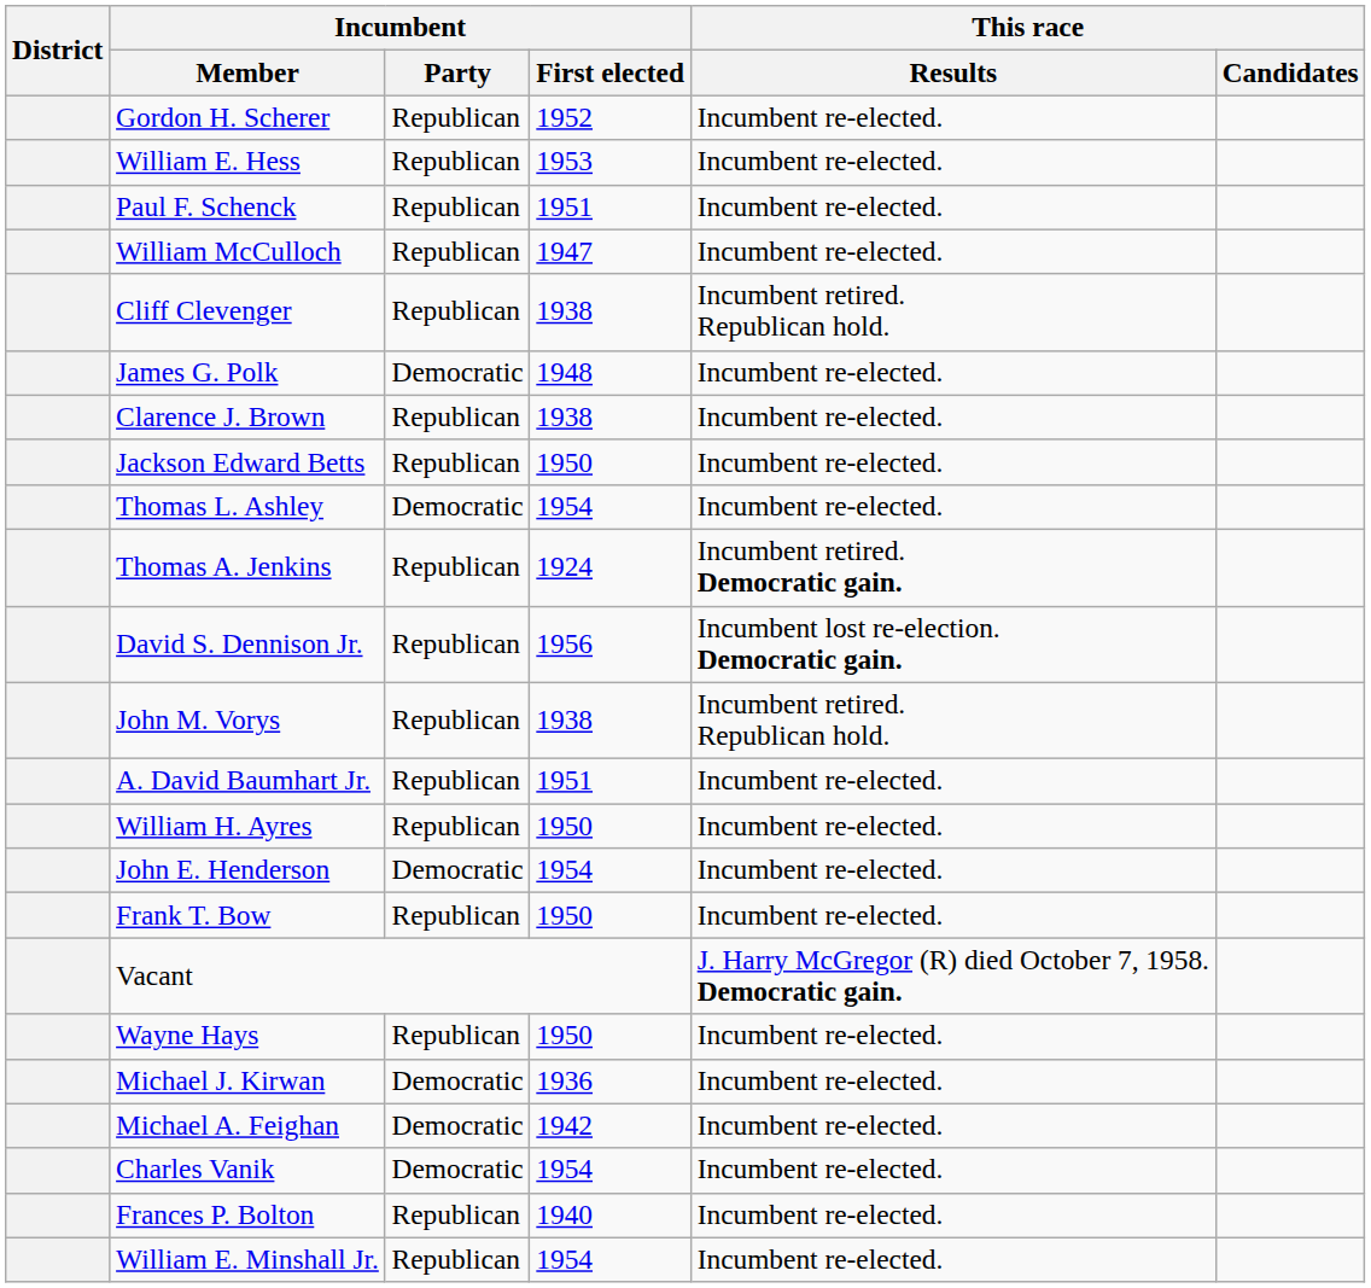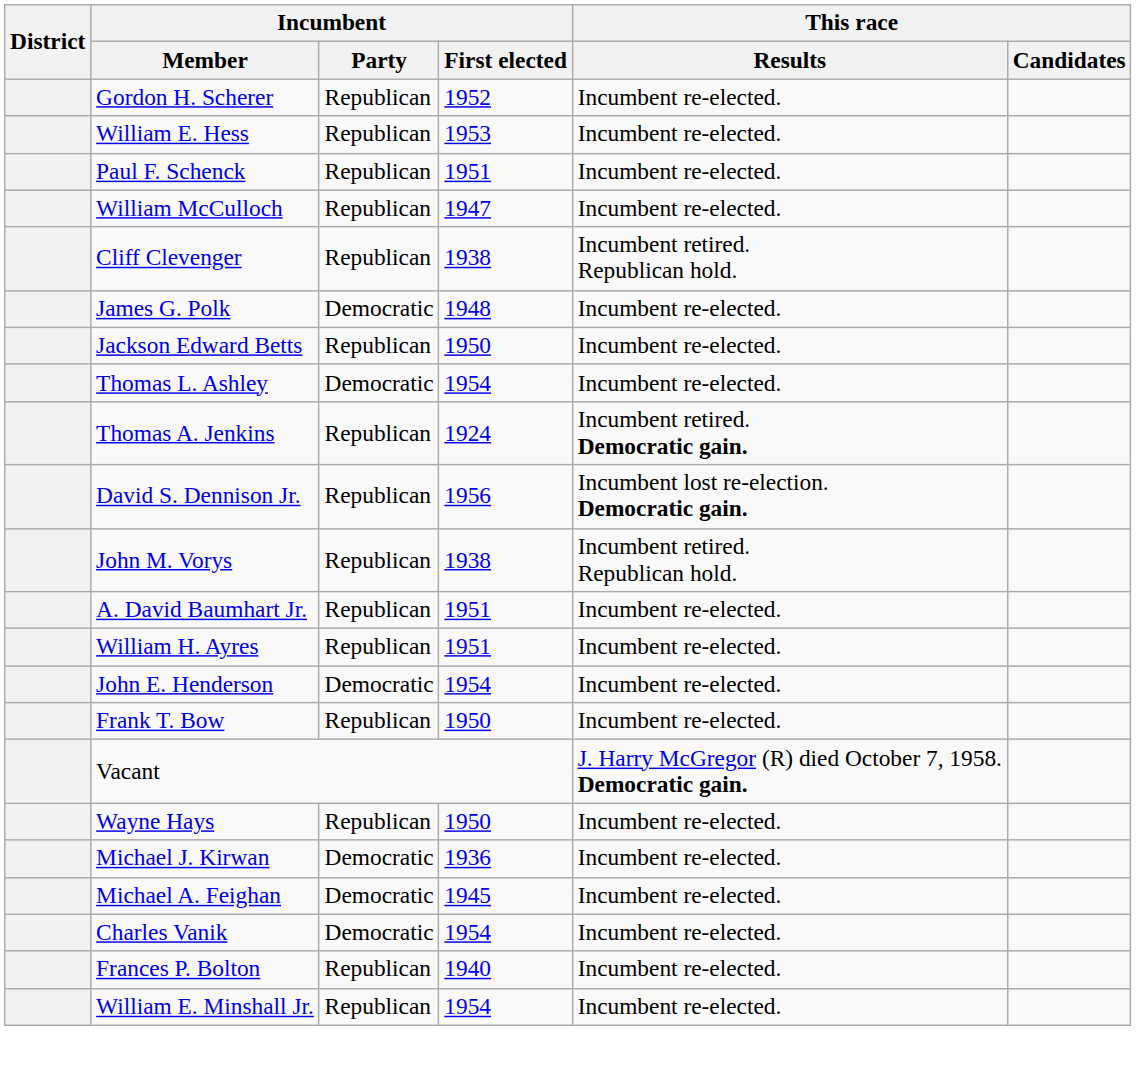 <table class=wikitable>
 <tr>
 <th rowspan=2>District</th>
 <th colspan=3>Incumbent</th>
 <th colspan=2>This race</th>
 </tr>
 <tr>
 <th>Member</th>
 <th>Party</th>
 <th>First elected</th>
 <th>Results</th>
 <th>Candidates</th>
 </tr>
 <tr>
 <th></th>
 <td><a href='#'>Gordon H. Scherer</a></td>
 <td>Republican</td>
 <td><a href='#'>1952</a></td>
 <td>Incumbent re-elected.</td>
 <td nowrap></td>
 </tr>
 <tr>
 <th></th>
 <td><a href='#'>William E. Hess</a></td>
 <td>Republican</td>
 <td><a href='#'>1953</a></td>
 <td>Incumbent re-elected.</td>
 <td nowrap></td>
 </tr>
 <tr>
 <th></th>
 <td><a href='#'>Paul F. Schenck</a></td>
 <td>Republican</td>
 <td><a href='#'>1951 </a></td>
 <td>Incumbent re-elected.</td>
 <td nowrap></td>
 </tr>
 <tr>
 <th></th>
 <td><a href='#'>William McCulloch</a></td>
 <td>Republican</td>
 <td><a href='#'>1947 </a></td>
 <td>Incumbent re-elected.</td>
 <td nowrap></td>
 </tr>
 <tr>
 <th></th>
 <td><a href='#'>Cliff Clevenger</a></td>
 <td>Republican</td>
 <td><a href='#'>1938</a></td>
 <td>Incumbent retired.<br>Republican hold.</td>
 <td nowrap></td>
 </tr>
 <tr>
 <th></th>
 <td><a href='#'>James G. Polk</a></td>
 <td>Democratic</td>
 <td><a href='#'>1948</a></td>
 <td>Incumbent re-elected.</td>
 <td nowrap></td>
 </tr>
 <tr>
 <th></th>
-<td><a href='#'>Clarence J. Brown</a></td>
-<td>Republican</td>
-<td><a href='#'>1938</a></td>
-<td>Incumbent re-elected.</td>
-<td nowrap></td>
-</tr>
-<tr>
-<th></th>
 <td><a href='#'>Jackson Edward Betts</a></td>
 <td>Republican</td>
 <td><a href='#'>1950</a></td>
 <td>Incumbent re-elected.</td>
 <td nowrap></td>
 </tr>
 <tr>
 <th></th>
 <td><a href='#'>Thomas L. Ashley</a></td>
 <td>Democratic</td>
 <td><a href='#'>1954</a></td>
 <td>Incumbent re-elected.</td>
 <td nowrap></td>
 </tr>
 <tr>
 <th></th>
 <td><a href='#'>Thomas A. Jenkins</a></td>
 <td>Republican</td>
 <td><a href='#'>1924</a></td>
 <td>Incumbent retired.<br><strong>Democratic gain.</strong></td>
 <td nowrap></td>
 </tr>
 <tr>
 <th></th>
 <td><a href='#'>David S. Dennison Jr.</a></td>
 <td>Republican</td>
 <td><a href='#'>1956</a></td>
 <td>Incumbent lost re-election.<br><strong>Democratic gain.</strong></td>
 <td nowrap></td>
 </tr>
 <tr>
 <th></th>
 <td><a href='#'>John M. Vorys</a></td>
 <td>Republican</td>
 <td><a href='#'>1938</a></td>
 <td>Incumbent retired.<br>Republican hold.</td>
 <td nowrap></td>
 </tr>
 <tr>
 <th></th>
 <td><a href='#'>A. David Baumhart Jr.</a></td>
 <td>Republican</td>
 <td><a href='#'>1951</a></td>
 <td>Incumbent re-elected.</td>
 <td nowrap></td>
 </tr>
 <tr>
 <th></th>
 <td><a href='#'>William H. Ayres</a></td>
 <td>Republican</td>
-<td><a href='#'>1950</a></td>
+<td><a href='#'>1951</a></td>
 <td>Incumbent re-elected.</td>
 <td nowrap></td>
 </tr>
 <tr>
 <th></th>
 <td><a href='#'>John E. Henderson</a></td>
 <td>Democratic</td>
 <td><a href='#'>1954</a></td>
 <td>Incumbent re-elected.</td>
 <td nowrap></td>
 </tr>
 <tr>
 <th></th>
 <td><a href='#'>Frank T. Bow</a></td>
 <td>Republican</td>
 <td><a href='#'>1950</a></td>
 <td>Incumbent re-elected.</td>
 <td nowrap></td>
 </tr>
 <tr>
 <th></th>
 <td colspan=3>Vacant</td>
 <td><a href='#'>J. Harry McGregor</a> (R) died October 7, 1958.<br><strong>Democratic gain.</strong></td>
 <td nowrap></td>
 </tr>
 <tr>
 <th></th>
 <td><a href='#'>Wayne Hays</a></td>
 <td>Republican</td>
 <td><a href='#'>1950</a></td>
 <td>Incumbent re-elected.</td>
 <td nowrap></td>
 </tr>
 <tr>
 <th></th>
 <td><a href='#'>Michael J. Kirwan</a></td>
 <td>Democratic</td>
 <td><a href='#'>1936</a></td>
 <td>Incumbent re-elected.</td>
 <td nowrap></td>
 </tr>
 <tr>
 <th></th>
 <td><a href='#'>Michael A. Feighan</a></td>
 <td>Democratic</td>
-<td><a href='#'>1942</a></td>
+<td><a href='#'>1945</a></td>
 <td>Incumbent re-elected.</td>
 <td nowrap></td>
 </tr>
 <tr>
 <th></th>
 <td><a href='#'>Charles Vanik</a></td>
 <td>Democratic</td>
 <td><a href='#'>1954</a></td>
 <td>Incumbent re-elected.</td>
 <td nowrap></td>
 </tr>
 <tr>
 <th></th>
 <td><a href='#'>Frances P. Bolton</a></td>
 <td>Republican</td>
 <td><a href='#'>1940</a></td>
 <td>Incumbent re-elected.</td>
 <td nowrap></td>
 </tr>
 <tr>
 <th></th>
 <td><a href='#'>William E. Minshall Jr.</a></td>
 <td>Republican</td>
 <td><a href='#'>1954</a></td>
 <td>Incumbent re-elected.</td>
 <td nowrap></td>
 </tr>
 </table>
